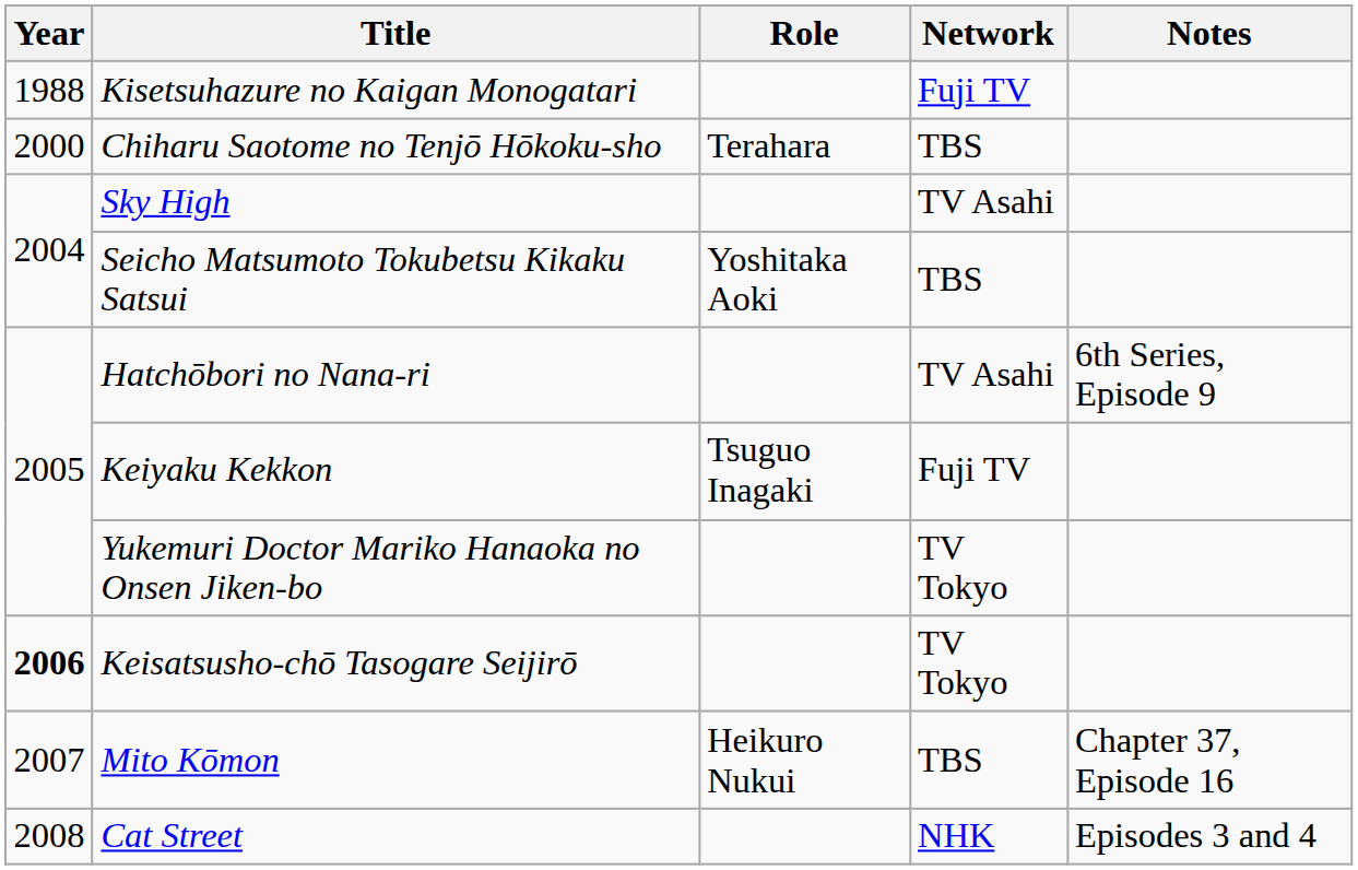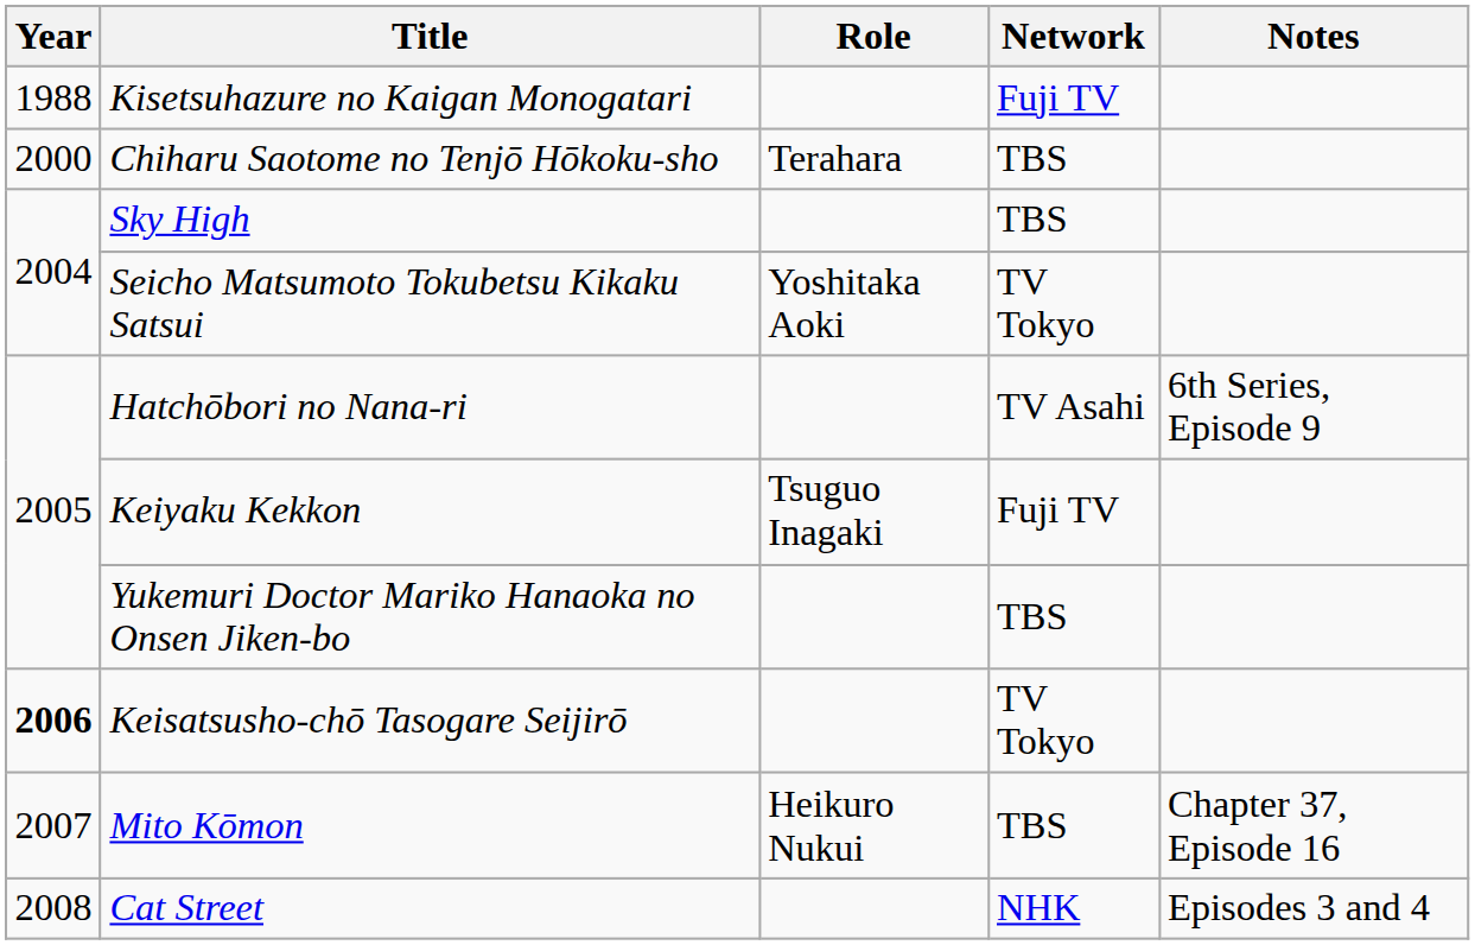 <table class="wikitable">
 <tr>
 <th>Year</th>
 <th>Title</th>
 <th>Role</th>
 <th>Network</th>
 <th>Notes</th>
 </tr>
 <tr>
 <td>1988</td>
 <td><em>Kisetsuhazure no Kaigan Monogatari</em></td>
 <td></td>
 <td><a href='#'>Fuji TV</a></td>
 <td></td>
 </tr>
 <tr>
 <td>2000</td>
 <td><em>Chiharu Saotome no Tenjō Hōkoku-sho</em></td>
 <td>Terahara</td>
 <td>TBS</td>
 <td></td>
 </tr>
 <tr>
 <td rowspan="2">2004</td>
 <td><em><a href='#'>Sky High</a></em></td>
 <td></td>
-<td>TV Asahi</td>
+<td>TBS</td>
 <td></td>
 </tr>
 <tr>
 <td><em>Seicho Matsumoto Tokubetsu Kikaku Satsui</em></td>
 <td>Yoshitaka Aoki</td>
-<td>TBS</td>
+<td>TV Tokyo</td>
 <td></td>
 </tr>
 <tr>
 <td rowspan="3">2005</td>
 <td><em>Hatchōbori no Nana-ri</em></td>
 <td></td>
 <td>TV Asahi</td>
 <td>6th Series, Episode 9</td>
 </tr>
 <tr>
 <td><em>Keiyaku Kekkon</em></td>
 <td>Tsuguo Inagaki</td>
 <td>Fuji TV</td>
 <td></td>
 </tr>
 <tr>
 <td><em>Yukemuri Doctor Mariko Hanaoka no Onsen Jiken-bo</em></td>
 <td></td>
-<td>TV Tokyo</td>
+<td>TBS</td>
 <td></td>
 </tr>
 <tr>
 <td><strong>2006</strong></td>
 <td><em>Keisatsusho-chō Tasogare Seijirō</em></td>
 <td></td>
 <td>TV Tokyo</td>
 <td></td>
 </tr>
 <tr>
 <td>2007</td>
 <td><em><a href='#'>Mito Kōmon</a></em></td>
 <td>Heikuro Nukui</td>
 <td>TBS</td>
 <td>Chapter 37, Episode 16</td>
 </tr>
 <tr>
 <td>2008</td>
 <td><em><a href='#'>Cat Street</a></em></td>
 <td></td>
 <td><a href='#'>NHK</a></td>
 <td>Episodes 3 and 4</td>
 </tr>
 </table>
